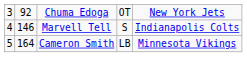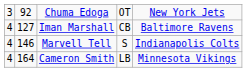 <table class="wikitable" style="text-align:center">
 <tr>
 <td>3</td>
 <td>92</td>
 <td><a href='#'>Chuma Edoga</a></td>
 <td>OT</td>
 <td><a href='#'>New York Jets</a></td>
 </tr>
 <tr>
 <td>4</td>
+<td>127</td>
+<td><a href='#'>Iman Marshall</a></td>
+<td>CB</td>
+<td><a href='#'>Baltimore Ravens</a></td>
+</tr>
+<tr>
+<td>4</td>
 <td>146</td>
 <td><a href='#'>Marvell Tell</a></td>
 <td>S</td>
 <td><a href='#'>Indianapolis Colts</a></td>
 </tr>
 <tr>
-<td>5</td>
+<td>4</td>
 <td>164</td>
 <td><a href='#'>Cameron Smith</a></td>
 <td>LB</td>
 <td><a href='#'>Minnesota Vikings</a></td>
 </tr>
 </table>
